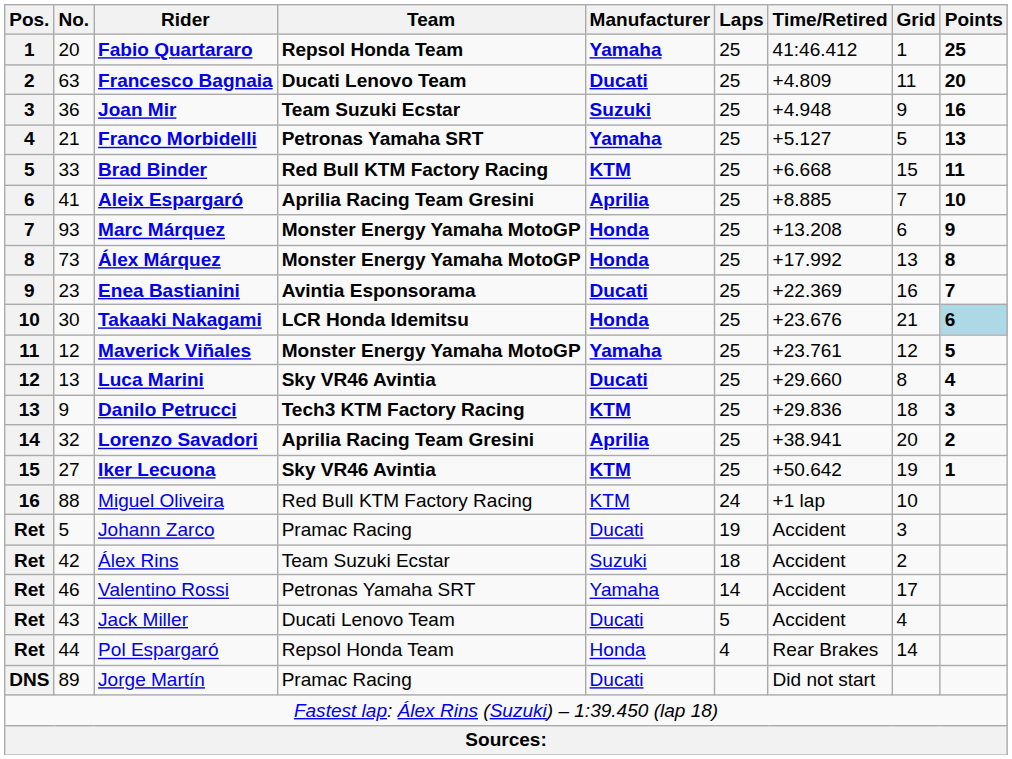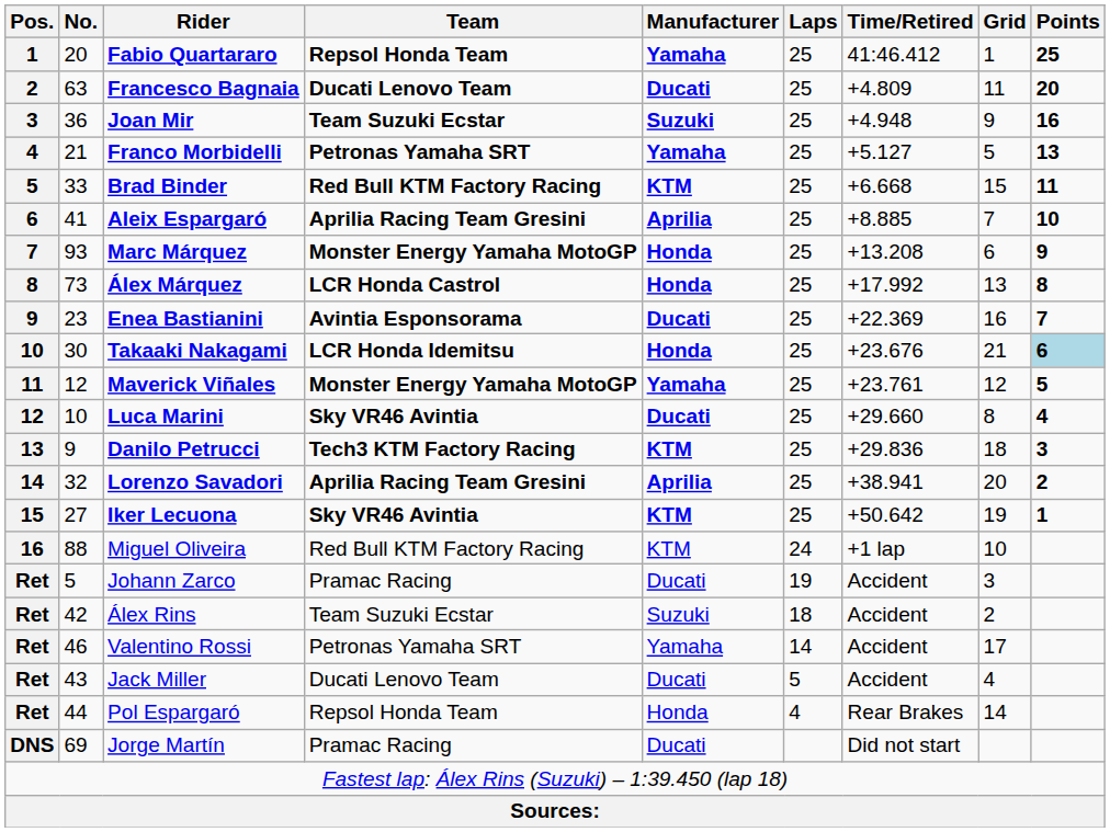 <table class="wikitable" style="font-size: 85%;">
 <tr>
 <th>Pos.</th>
 <th>No.</th>
 <th>Rider</th>
 <th>Team</th>
 <th>Manufacturer</th>
 <th>Laps</th>
 <th>Time/Retired</th>
 <th>Grid</th>
 <th>Points</th>
 </tr>
 <tr>
 <th>1</th>
 <td>20</td>
 <td> <strong><a href='#'>Fabio Quartararo</a></strong></td>
 <td><strong>Repsol Honda Team</strong></td>
 <td><strong><a href='#'>Yamaha</a></strong></td>
 <td>25</td>
 <td>41:46.412</td>
 <td>1</td>
 <td><strong>25</strong></td>
 </tr>
 <tr>
 <th>2</th>
 <td>63</td>
 <td> <strong><a href='#'>Francesco Bagnaia</a></strong></td>
 <td><strong>Ducati Lenovo Team</strong></td>
 <td><strong><a href='#'>Ducati</a></strong></td>
 <td>25</td>
 <td>+4.809</td>
 <td>11</td>
 <td><strong>20</strong></td>
 </tr>
 <tr>
 <th>3</th>
 <td>36</td>
 <td> <strong><a href='#'>Joan Mir</a></strong></td>
 <td><strong>Team Suzuki Ecstar</strong></td>
 <td><strong><a href='#'>Suzuki</a></strong></td>
 <td>25</td>
 <td>+4.948</td>
 <td>9</td>
 <td><strong>16</strong></td>
 </tr>
 <tr>
 <th>4</th>
 <td>21</td>
 <td> <strong><a href='#'>Franco Morbidelli</a></strong></td>
 <td><strong>Petronas Yamaha SRT</strong></td>
 <td><strong><a href='#'>Yamaha</a></strong></td>
 <td>25</td>
 <td>+5.127</td>
 <td>5</td>
 <td><strong>13</strong></td>
 </tr>
 <tr>
 <th>5</th>
 <td>33</td>
 <td> <strong><a href='#'>Brad Binder</a></strong></td>
 <td><strong>Red Bull KTM Factory Racing</strong></td>
 <td><strong><a href='#'>KTM</a></strong></td>
 <td>25</td>
 <td>+6.668</td>
 <td>15</td>
 <td><strong>11</strong></td>
 </tr>
 <tr>
 <th>6</th>
 <td>41</td>
 <td> <strong><a href='#'>Aleix Espargaró</a></strong></td>
 <td><strong>Aprilia Racing Team Gresini</strong></td>
 <td><strong><a href='#'>Aprilia</a></strong></td>
 <td>25</td>
 <td>+8.885</td>
 <td>7</td>
 <td><strong>10</strong></td>
 </tr>
 <tr>
 <th>7</th>
 <td>93</td>
 <td> <strong><a href='#'>Marc Márquez</a></strong></td>
 <td><strong>Monster Energy Yamaha MotoGP</strong></td>
 <td><strong><a href='#'>Honda</a></strong></td>
 <td>25</td>
 <td>+13.208</td>
 <td>6</td>
 <td><strong>9</strong></td>
 </tr>
 <tr>
 <th>8</th>
 <td>73</td>
 <td> <strong><a href='#'>Álex Márquez</a></strong></td>
-<td><strong>Monster Energy Yamaha MotoGP</strong></td>
+<td><strong>LCR Honda Castrol</strong></td>
 <td><strong><a href='#'>Honda</a></strong></td>
 <td>25</td>
 <td>+17.992</td>
 <td>13</td>
 <td><strong>8</strong></td>
 </tr>
 <tr>
 <th>9</th>
 <td>23</td>
 <td> <strong><a href='#'>Enea Bastianini</a></strong></td>
 <td><strong>Avintia Esponsorama</strong></td>
 <td><strong><a href='#'>Ducati</a></strong></td>
 <td>25</td>
 <td>+22.369</td>
 <td>16</td>
 <td><strong>7</strong></td>
 </tr>
 <tr>
 <th>10</th>
 <td>30</td>
 <td> <strong><a href='#'>Takaaki Nakagami</a></strong></td>
 <td><strong>LCR Honda Idemitsu</strong></td>
 <td><strong><a href='#'>Honda</a></strong></td>
 <td>25</td>
 <td>+23.676</td>
 <td>21</td>
 <td style="background: lightblue;"><strong>6</strong></td>
 </tr>
 <tr>
 <th>11</th>
 <td>12</td>
 <td> <strong><a href='#'>Maverick Viñales</a></strong></td>
 <td><strong>Monster Energy Yamaha MotoGP</strong></td>
 <td><strong><a href='#'>Yamaha</a></strong></td>
 <td>25</td>
 <td>+23.761</td>
 <td>12</td>
 <td><strong>5</strong></td>
 </tr>
 <tr>
 <th>12</th>
-<td>13</td>
+<td>10</td>
 <td> <strong><a href='#'>Luca Marini</a></strong></td>
 <td><strong>Sky VR46 Avintia</strong></td>
 <td><strong><a href='#'>Ducati</a></strong></td>
 <td>25</td>
 <td>+29.660</td>
 <td>8</td>
 <td><strong>4</strong></td>
 </tr>
 <tr>
 <th>13</th>
 <td>9</td>
 <td> <strong><a href='#'>Danilo Petrucci</a></strong></td>
 <td><strong>Tech3 KTM Factory Racing</strong></td>
 <td><strong><a href='#'>KTM</a></strong></td>
 <td>25</td>
 <td>+29.836</td>
 <td>18</td>
 <td><strong>3</strong></td>
 </tr>
 <tr>
 <th>14</th>
 <td>32</td>
 <td> <strong><a href='#'>Lorenzo Savadori</a></strong></td>
 <td><strong>Aprilia Racing Team Gresini</strong></td>
 <td><strong><a href='#'>Aprilia</a></strong></td>
 <td>25</td>
 <td>+38.941</td>
 <td>20</td>
 <td><strong>2</strong></td>
 </tr>
 <tr>
 <th>15</th>
 <td>27</td>
 <td> <strong><a href='#'>Iker Lecuona</a></strong></td>
 <td><strong>Sky VR46 Avintia</strong></td>
 <td><strong><a href='#'>KTM</a></strong></td>
 <td>25</td>
 <td>+50.642</td>
 <td>19</td>
 <td><strong>1</strong></td>
 </tr>
 <tr>
 <th>16</th>
 <td>88</td>
 <td> <a href='#'>Miguel Oliveira</a></td>
 <td>Red Bull KTM Factory Racing</td>
 <td><a href='#'>KTM</a></td>
 <td>24</td>
 <td>+1 lap</td>
 <td>10</td>
 <td></td>
 </tr>
 <tr>
 <th>Ret</th>
 <td>5</td>
 <td> <a href='#'>Johann Zarco</a></td>
 <td>Pramac Racing</td>
 <td><a href='#'>Ducati</a></td>
 <td>19</td>
 <td>Accident</td>
 <td>3</td>
 <td></td>
 </tr>
 <tr>
 <th>Ret</th>
 <td>42</td>
 <td> <a href='#'>Álex Rins</a></td>
 <td>Team Suzuki Ecstar</td>
 <td><a href='#'>Suzuki</a></td>
 <td>18</td>
 <td>Accident</td>
 <td>2</td>
 <td></td>
 </tr>
 <tr>
 <th>Ret</th>
 <td>46</td>
 <td> <a href='#'>Valentino Rossi</a></td>
 <td>Petronas Yamaha SRT</td>
 <td><a href='#'>Yamaha</a></td>
 <td>14</td>
 <td>Accident</td>
 <td>17</td>
 <td></td>
 </tr>
 <tr>
 <th>Ret</th>
 <td>43</td>
 <td> <a href='#'>Jack Miller</a></td>
 <td>Ducati Lenovo Team</td>
 <td><a href='#'>Ducati</a></td>
 <td>5</td>
 <td>Accident</td>
 <td>4</td>
 <td></td>
 </tr>
 <tr>
 <th>Ret</th>
 <td>44</td>
 <td> <a href='#'>Pol Espargaró</a></td>
 <td>Repsol Honda Team</td>
 <td><a href='#'>Honda</a></td>
 <td>4</td>
 <td>Rear Brakes</td>
 <td>14</td>
 <td></td>
 </tr>
 <tr>
 <th>DNS</th>
-<td>89</td>
+<td>69</td>
 <td> <a href='#'>Jorge Martín</a></td>
 <td>Pramac Racing</td>
 <td><a href='#'>Ducati</a></td>
 <td></td>
 <td>Did not start</td>
 <td></td>
 <td></td>
 </tr>
 <tr class="sortbottom">
 <td colspan="9" style="text-align:center"><em><a href='#'>Fastest lap</a>:  <a href='#'>Álex Rins</a> (<a href='#'>Suzuki</a>) – 1:39.450 (lap 18)</em></td>
 </tr>
 <tr>
 <th colspan=9>Sources:</th>
 </tr>
 </table>
